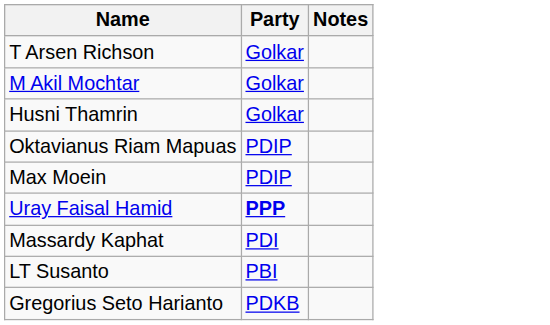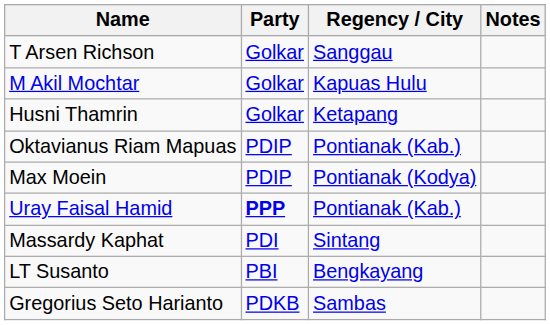 <table class="wikitable sortable" style="font-size: 100%;">
 <tr bgcolor="#cccccc">
 <th>Name</th>
 <th>Party</th>
+<th>Regency / City</th>
 <th>Notes</th>
 </tr>
 <tr>
 <td>T Arsen Richson</td>
 <td><a href='#'>Golkar</a></td>
+<td><a href='#'>Sanggau</a></td>
 <td></td>
 </tr>
 <tr>
 <td><a href='#'>M Akil Mochtar</a></td>
 <td><a href='#'>Golkar</a></td>
+<td><a href='#'>Kapuas Hulu</a></td>
 <td></td>
 </tr>
 <tr>
 <td>Husni Thamrin</td>
 <td><a href='#'>Golkar</a></td>
+<td><a href='#'>Ketapang</a></td>
 <td></td>
 </tr>
 <tr>
 <td>Oktavianus Riam Mapuas</td>
 <td><a href='#'>PDIP</a></td>
+<td><a href='#'>Pontianak (Kab.)</a></td>
 <td></td>
 </tr>
 <tr>
 <td>Max Moein</td>
 <td><a href='#'>PDIP</a></td>
+<td><a href='#'>Pontianak (Kodya)</a></td>
 <td></td>
 </tr>
 <tr>
 <td><a href='#'>Uray Faisal Hamid</a></td>
 <td><strong><a href='#'>PPP</a></strong></td>
+<td><a href='#'>Pontianak (Kab.)</a></td>
 <td></td>
 </tr>
 <tr>
 <td>Massardy Kaphat</td>
 <td><a href='#'>PDI</a></td>
+<td><a href='#'>Sintang</a></td>
 <td></td>
 </tr>
 <tr>
 <td>LT Susanto</td>
 <td><a href='#'>PBI</a></td>
+<td><a href='#'>Bengkayang</a></td>
 <td></td>
 </tr>
 <tr>
 <td>Gregorius Seto Harianto</td>
 <td><a href='#'>PDKB</a></td>
+<td><a href='#'>Sambas</a></td>
 <td></td>
 </tr>
 </table>
